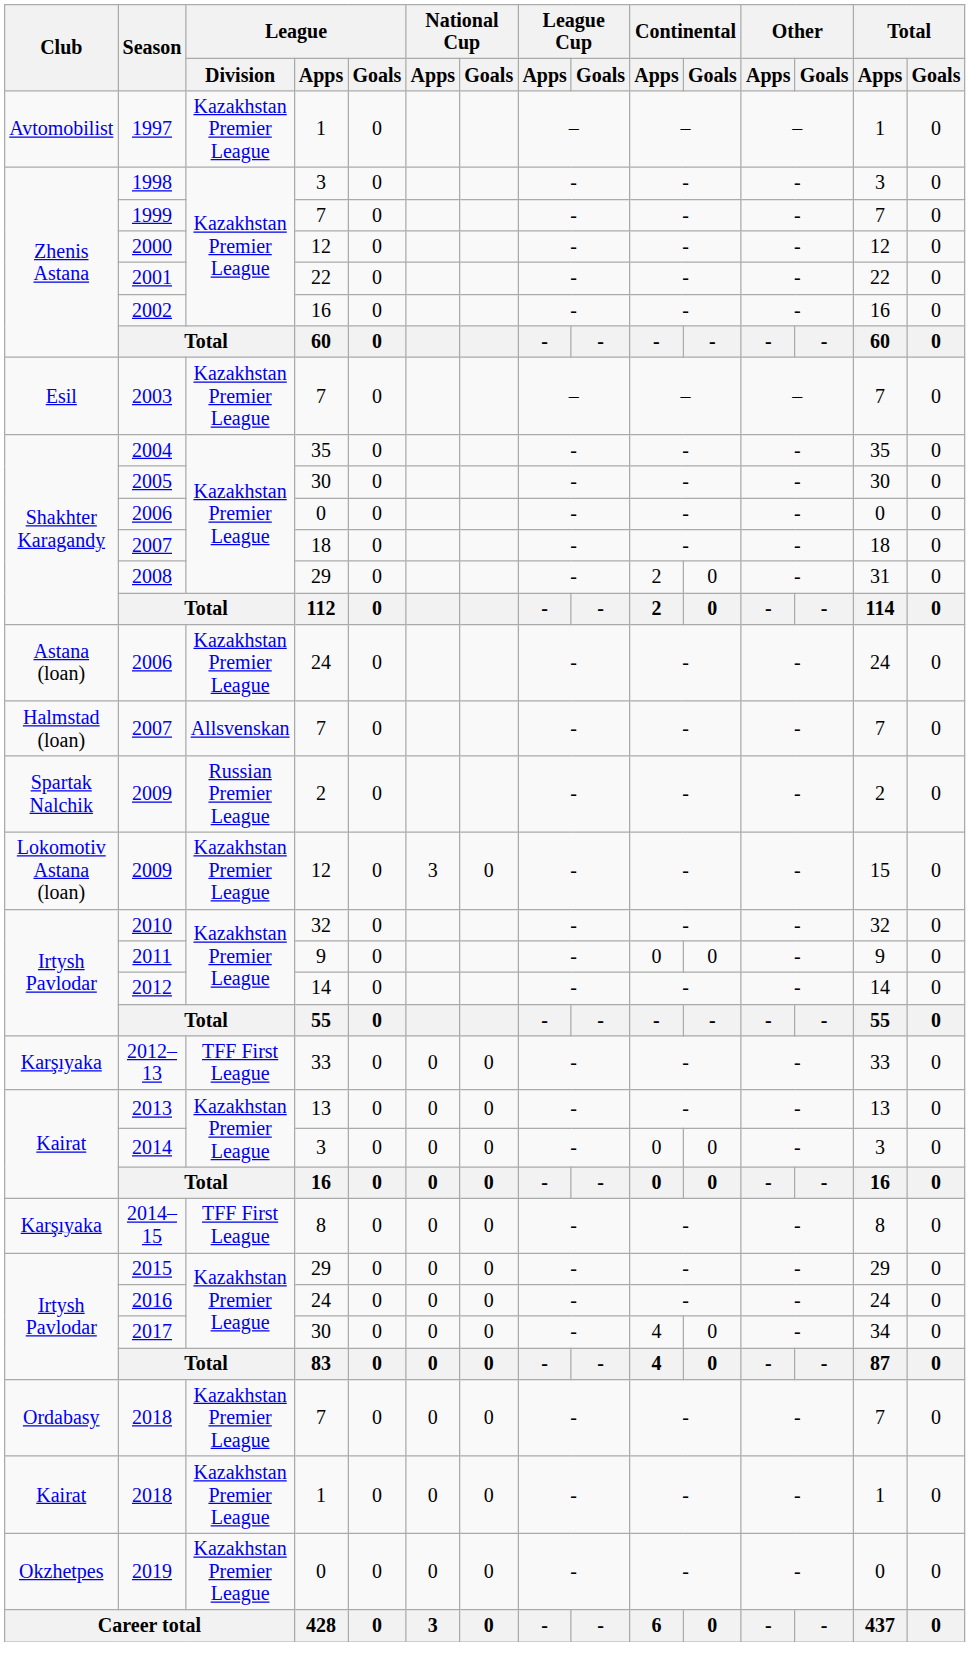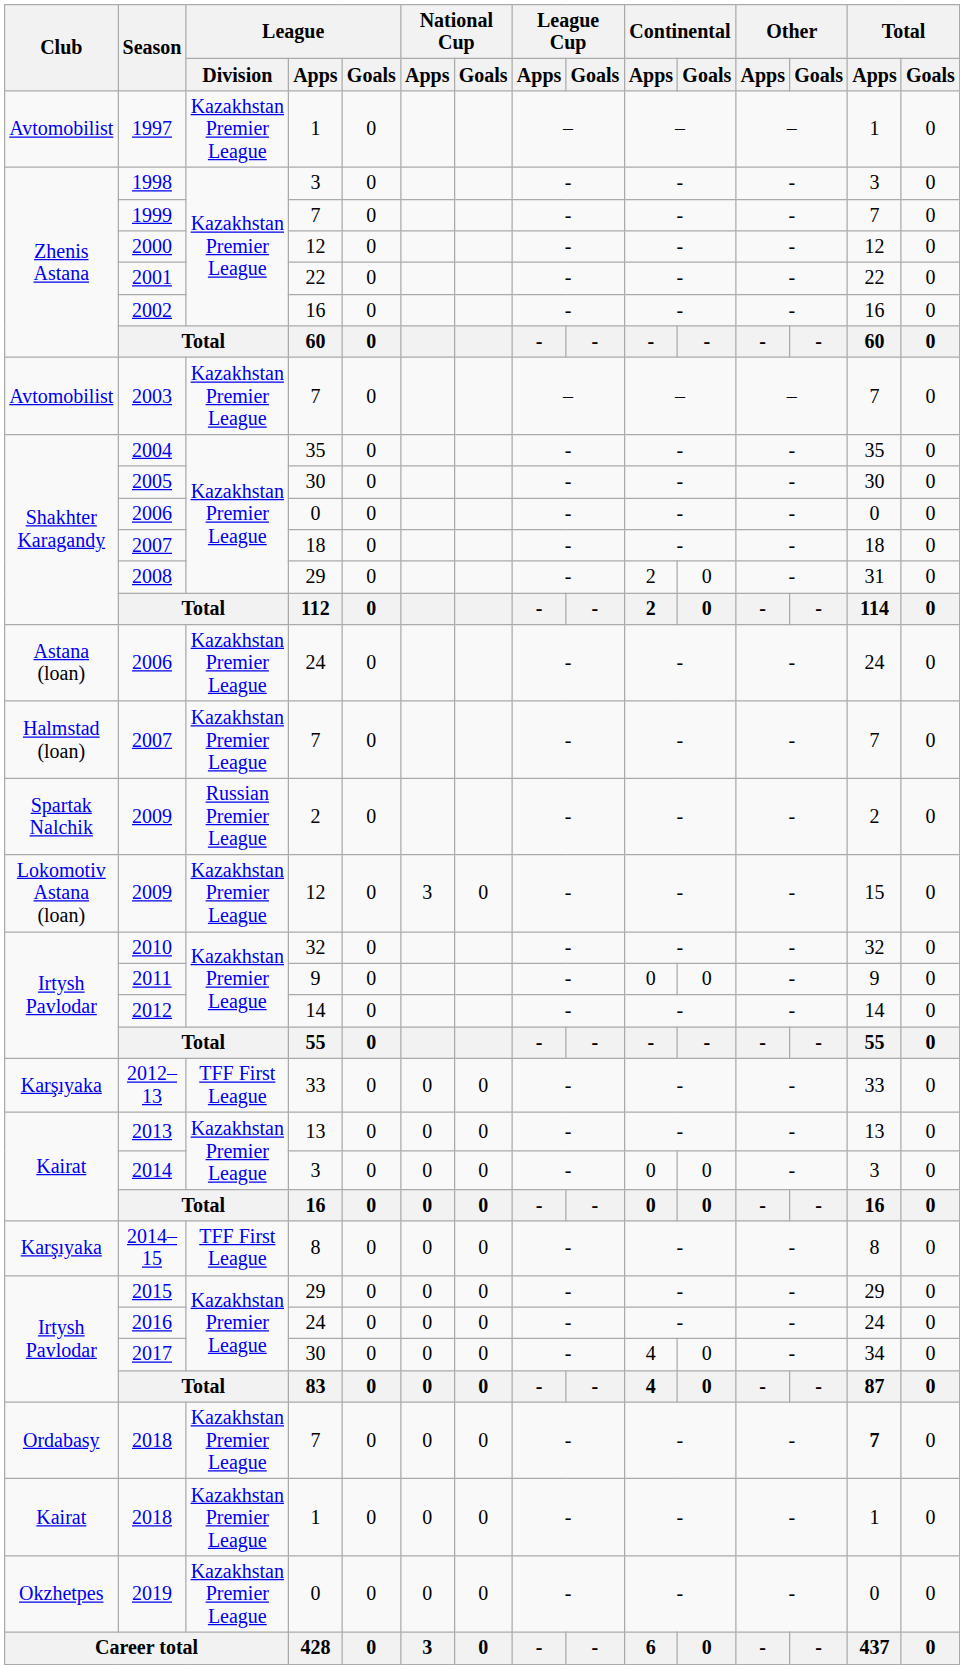 <table class="wikitable" style="text-align: center;">
 <tr>
 <th rowspan="2">Club</th>
 <th rowspan="2">Season</th>
 <th colspan="3">League</th>
 <th colspan="2">National Cup</th>
 <th colspan="2">League Cup</th>
 <th colspan="2">Continental</th>
 <th colspan="2">Other</th>
 <th colspan="2">Total</th>
 </tr>
 <tr>
 <th>Division</th>
 <th>Apps</th>
 <th>Goals</th>
 <th>Apps</th>
 <th>Goals</th>
 <th>Apps</th>
 <th>Goals</th>
 <th>Apps</th>
 <th>Goals</th>
 <th>Apps</th>
 <th>Goals</th>
 <th>Apps</th>
 <th>Goals</th>
 </tr>
 <tr>
 <td valign="center"><a href='#'>Avtomobilist</a></td>
 <td><a href='#'>1997</a></td>
 <td><a href='#'>Kazakhstan Premier League</a></td>
 <td>1</td>
 <td>0</td>
 <td></td>
 <td></td>
 <td colspan="2">–</td>
 <td colspan="2">–</td>
 <td colspan="2">–</td>
 <td>1</td>
 <td>0</td>
 </tr>
 <tr>
 <td rowspan="6" valign="center"><a href='#'>Zhenis Astana</a></td>
 <td><a href='#'>1998</a></td>
 <td rowspan="5" valign="center"><a href='#'>Kazakhstan Premier League</a></td>
 <td>3</td>
 <td>0</td>
 <td></td>
 <td></td>
 <td colspan="2">-</td>
 <td colspan="2">-</td>
 <td colspan="2">-</td>
 <td>3</td>
 <td>0</td>
 </tr>
 <tr>
 <td><a href='#'>1999</a></td>
 <td>7</td>
 <td>0</td>
 <td></td>
 <td></td>
 <td colspan="2">-</td>
 <td colspan="2">-</td>
 <td colspan="2">-</td>
 <td>7</td>
 <td>0</td>
 </tr>
 <tr>
 <td><a href='#'>2000</a></td>
 <td>12</td>
 <td>0</td>
 <td></td>
 <td></td>
 <td colspan="2">-</td>
 <td colspan="2">-</td>
 <td colspan="2">-</td>
 <td>12</td>
 <td>0</td>
 </tr>
 <tr>
 <td><a href='#'>2001</a></td>
 <td>22</td>
 <td>0</td>
 <td></td>
 <td></td>
 <td colspan="2">-</td>
 <td colspan="2">-</td>
 <td colspan="2">-</td>
 <td>22</td>
 <td>0</td>
 </tr>
 <tr>
 <td><a href='#'>2002</a></td>
 <td>16</td>
 <td>0</td>
 <td></td>
 <td></td>
 <td colspan="2">-</td>
 <td colspan="2">-</td>
 <td colspan="2">-</td>
 <td>16</td>
 <td>0</td>
 </tr>
 <tr>
 <th colspan="2">Total</th>
 <th>60</th>
 <th>0</th>
 <th></th>
 <th></th>
 <th>-</th>
 <th>-</th>
 <th>-</th>
 <th>-</th>
 <th>-</th>
 <th>-</th>
 <th>60</th>
 <th>0</th>
 </tr>
 <tr>
-<td valign="center"><a href='#'>Esil</a></td>
+<td valign="center"><a href='#'>Avtomobilist</a></td>
 <td><a href='#'>2003</a></td>
 <td><a href='#'>Kazakhstan Premier League</a></td>
 <td>7</td>
 <td>0</td>
 <td></td>
 <td></td>
 <td colspan="2">–</td>
 <td colspan="2">–</td>
 <td colspan="2">–</td>
 <td>7</td>
 <td>0</td>
 </tr>
 <tr>
 <td rowspan="6" valign="center"><a href='#'>Shakhter Karagandy</a></td>
 <td><a href='#'>2004</a></td>
 <td rowspan="5" valign="center"><a href='#'>Kazakhstan Premier League</a></td>
 <td>35</td>
 <td>0</td>
 <td></td>
 <td></td>
 <td colspan="2">-</td>
 <td colspan="2">-</td>
 <td colspan="2">-</td>
 <td>35</td>
 <td>0</td>
 </tr>
 <tr>
 <td><a href='#'>2005</a></td>
 <td>30</td>
 <td>0</td>
 <td></td>
 <td></td>
 <td colspan="2">-</td>
 <td colspan="2">-</td>
 <td colspan="2">-</td>
 <td>30</td>
 <td>0</td>
 </tr>
 <tr>
 <td><a href='#'>2006</a></td>
 <td>0</td>
 <td>0</td>
 <td></td>
 <td></td>
 <td colspan="2">-</td>
 <td colspan="2">-</td>
 <td colspan="2">-</td>
 <td>0</td>
 <td>0</td>
 </tr>
 <tr>
 <td><a href='#'>2007</a></td>
 <td>18</td>
 <td>0</td>
 <td></td>
 <td></td>
 <td colspan="2">-</td>
 <td colspan="2">-</td>
 <td colspan="2">-</td>
 <td>18</td>
 <td>0</td>
 </tr>
 <tr>
 <td><a href='#'>2008</a></td>
 <td>29</td>
 <td>0</td>
 <td></td>
 <td></td>
 <td colspan="2">-</td>
 <td>2</td>
 <td>0</td>
 <td colspan="2">-</td>
 <td>31</td>
 <td>0</td>
 </tr>
 <tr>
 <th colspan="2">Total</th>
 <th>112</th>
 <th>0</th>
 <th></th>
 <th></th>
 <th>-</th>
 <th>-</th>
 <th>2</th>
 <th>0</th>
 <th>-</th>
 <th>-</th>
 <th>114</th>
 <th>0</th>
 </tr>
 <tr>
 <td valign="center"><a href='#'>Astana</a> (loan)</td>
 <td><a href='#'>2006</a></td>
 <td><a href='#'>Kazakhstan Premier League</a></td>
 <td>24</td>
 <td>0</td>
 <td></td>
 <td></td>
 <td colspan="2">-</td>
 <td colspan="2">-</td>
 <td colspan="2">-</td>
 <td>24</td>
 <td>0</td>
 </tr>
 <tr>
 <td valign="center"><a href='#'>Halmstad</a> (loan)</td>
 <td><a href='#'>2007</a></td>
-<td><a href='#'>Allsvenskan</a></td>
+<td><a href='#'>Kazakhstan Premier League</a></td>
 <td>7</td>
 <td>0</td>
 <td></td>
 <td></td>
 <td colspan="2">-</td>
 <td colspan="2">-</td>
 <td colspan="2">-</td>
 <td>7</td>
 <td>0</td>
 </tr>
 <tr>
 <td valign="center"><a href='#'>Spartak Nalchik</a></td>
 <td><a href='#'>2009</a></td>
 <td><a href='#'>Russian Premier League</a></td>
 <td>2</td>
 <td>0</td>
 <td></td>
 <td></td>
 <td colspan="2">-</td>
 <td colspan="2">-</td>
 <td colspan="2">-</td>
 <td>2</td>
 <td>0</td>
 </tr>
 <tr>
 <td valign="center"><a href='#'>Lokomotiv Astana</a> (loan)</td>
 <td><a href='#'>2009</a></td>
 <td><a href='#'>Kazakhstan Premier League</a></td>
 <td>12</td>
 <td>0</td>
 <td>3</td>
 <td>0</td>
 <td colspan="2">-</td>
 <td colspan="2">-</td>
 <td colspan="2">-</td>
 <td>15</td>
 <td>0</td>
 </tr>
 <tr>
 <td rowspan="4" valign="center"><a href='#'>Irtysh Pavlodar</a></td>
 <td><a href='#'>2010</a></td>
 <td rowspan="3" valign="center"><a href='#'>Kazakhstan Premier League</a></td>
 <td>32</td>
 <td>0</td>
 <td></td>
 <td></td>
 <td colspan="2">-</td>
 <td colspan="2">-</td>
 <td colspan="2">-</td>
 <td>32</td>
 <td>0</td>
 </tr>
 <tr>
 <td><a href='#'>2011</a></td>
 <td>9</td>
 <td>0</td>
 <td></td>
 <td></td>
 <td colspan="2">-</td>
 <td>0</td>
 <td>0</td>
 <td colspan="2">-</td>
 <td>9</td>
 <td>0</td>
 </tr>
 <tr>
 <td><a href='#'>2012</a></td>
 <td>14</td>
 <td>0</td>
 <td></td>
 <td></td>
 <td colspan="2">-</td>
 <td colspan="2">-</td>
 <td colspan="2">-</td>
 <td>14</td>
 <td>0</td>
 </tr>
 <tr>
 <th colspan="2">Total</th>
 <th>55</th>
 <th>0</th>
 <th></th>
 <th></th>
 <th>-</th>
 <th>-</th>
 <th>-</th>
 <th>-</th>
 <th>-</th>
 <th>-</th>
 <th>55</th>
 <th>0</th>
 </tr>
 <tr>
 <td valign="center"><a href='#'>Karşıyaka</a></td>
 <td><a href='#'>2012–13</a></td>
 <td><a href='#'>TFF First League</a></td>
 <td>33</td>
 <td>0</td>
 <td>0</td>
 <td>0</td>
 <td colspan="2">-</td>
 <td colspan="2">-</td>
 <td colspan="2">-</td>
 <td>33</td>
 <td>0</td>
 </tr>
 <tr>
 <td rowspan="3" valign="center"><a href='#'>Kairat</a></td>
 <td><a href='#'>2013</a></td>
 <td rowspan="2" valign="center"><a href='#'>Kazakhstan Premier League</a></td>
 <td>13</td>
 <td>0</td>
 <td>0</td>
 <td>0</td>
 <td colspan="2">-</td>
 <td colspan="2">-</td>
 <td colspan="2">-</td>
 <td>13</td>
 <td>0</td>
 </tr>
 <tr>
 <td><a href='#'>2014</a></td>
 <td>3</td>
 <td>0</td>
 <td>0</td>
 <td>0</td>
 <td colspan="2">-</td>
 <td>0</td>
 <td>0</td>
 <td colspan="2">-</td>
 <td>3</td>
 <td>0</td>
 </tr>
 <tr>
 <th colspan="2">Total</th>
 <th>16</th>
 <th>0</th>
 <th>0</th>
 <th>0</th>
 <th>-</th>
 <th>-</th>
 <th>0</th>
 <th>0</th>
 <th>-</th>
 <th>-</th>
 <th>16</th>
 <th>0</th>
 </tr>
 <tr>
 <td valign="center"><a href='#'>Karşıyaka</a></td>
 <td><a href='#'>2014–15</a></td>
 <td><a href='#'>TFF First League</a></td>
 <td>8</td>
 <td>0</td>
 <td>0</td>
 <td>0</td>
 <td colspan="2">-</td>
 <td colspan="2">-</td>
 <td colspan="2">-</td>
 <td>8</td>
 <td>0</td>
 </tr>
 <tr>
 <td rowspan="4" valign="center"><a href='#'>Irtysh Pavlodar</a></td>
 <td><a href='#'>2015</a></td>
 <td rowspan="3" valign="center"><a href='#'>Kazakhstan Premier League</a></td>
 <td>29</td>
 <td>0</td>
 <td>0</td>
 <td>0</td>
 <td colspan="2">-</td>
 <td colspan="2">-</td>
 <td colspan="2">-</td>
 <td>29</td>
 <td>0</td>
 </tr>
 <tr>
 <td><a href='#'>2016</a></td>
 <td>24</td>
 <td>0</td>
 <td>0</td>
 <td>0</td>
 <td colspan="2">-</td>
 <td colspan="2">-</td>
 <td colspan="2">-</td>
 <td>24</td>
 <td>0</td>
 </tr>
 <tr>
 <td><a href='#'>2017</a></td>
 <td>30</td>
 <td>0</td>
 <td>0</td>
 <td>0</td>
 <td colspan="2">-</td>
 <td>4</td>
 <td>0</td>
 <td colspan="2">-</td>
 <td>34</td>
 <td>0</td>
 </tr>
 <tr>
 <th colspan="2">Total</th>
 <th>83</th>
 <th>0</th>
 <th>0</th>
 <th>0</th>
 <th>-</th>
 <th>-</th>
 <th>4</th>
 <th>0</th>
 <th>-</th>
 <th>-</th>
 <th>87</th>
 <th>0</th>
 </tr>
 <tr>
 <td valign="center"><a href='#'>Ordabasy</a></td>
 <td><a href='#'>2018</a></td>
 <td><a href='#'>Kazakhstan Premier League</a></td>
 <td>7</td>
 <td>0</td>
 <td>0</td>
 <td>0</td>
 <td colspan="2">-</td>
 <td colspan="2">-</td>
 <td colspan="2">-</td>
-<td>7</td>
+<td><strong>7</strong></td>
 <td>0</td>
 </tr>
 <tr>
 <td valign="center"><a href='#'>Kairat</a></td>
 <td><a href='#'>2018</a></td>
 <td><a href='#'>Kazakhstan Premier League</a></td>
 <td>1</td>
 <td>0</td>
 <td>0</td>
 <td>0</td>
 <td colspan="2">-</td>
 <td colspan="2">-</td>
 <td colspan="2">-</td>
 <td>1</td>
 <td>0</td>
 </tr>
 <tr>
 <td valign="center"><a href='#'>Okzhetpes</a></td>
 <td><a href='#'>2019</a></td>
 <td><a href='#'>Kazakhstan Premier League</a></td>
 <td>0</td>
 <td>0</td>
 <td>0</td>
 <td>0</td>
 <td colspan="2">-</td>
 <td colspan="2">-</td>
 <td colspan="2">-</td>
 <td>0</td>
 <td>0</td>
 </tr>
 <tr>
 <th colspan="3">Career total</th>
 <th>428</th>
 <th>0</th>
 <th>3</th>
 <th>0</th>
 <th>-</th>
 <th>-</th>
 <th>6</th>
 <th>0</th>
 <th>-</th>
 <th>-</th>
 <th>437</th>
 <th>0</th>
 </tr>
 </table>
